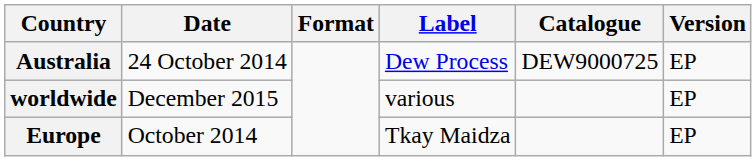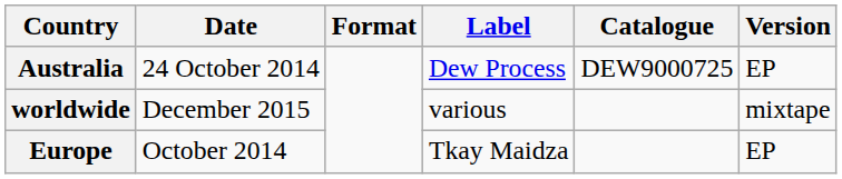 <table class="wikitable plainrowheaders">
 <tr>
 <th scope="col">Country</th>
 <th scope="col">Date</th>
 <th scope="col">Format</th>
 <th scope="col"><a href='#'>Label</a></th>
 <th scope="col">Catalogue</th>
 <th scope="col">Version</th>
 </tr>
 <tr>
 <th scope="row">Australia</th>
 <td>24 October 2014</td>
 <td rowspan="3"></td>
 <td><a href='#'>Dew Process</a></td>
 <td>DEW9000725</td>
 <td>EP</td>
 </tr>
 <tr>
 <th scope="row">worldwide</th>
 <td>December 2015</td>
 <td>various</td>
 <td></td>
-<td>EP</td>
+<td>mixtape</td>
 </tr>
 <tr>
 <th scope="row">Europe</th>
 <td>October 2014</td>
 <td>Tkay Maidza</td>
 <td></td>
 <td>EP</td>
 </tr>
 </table>
